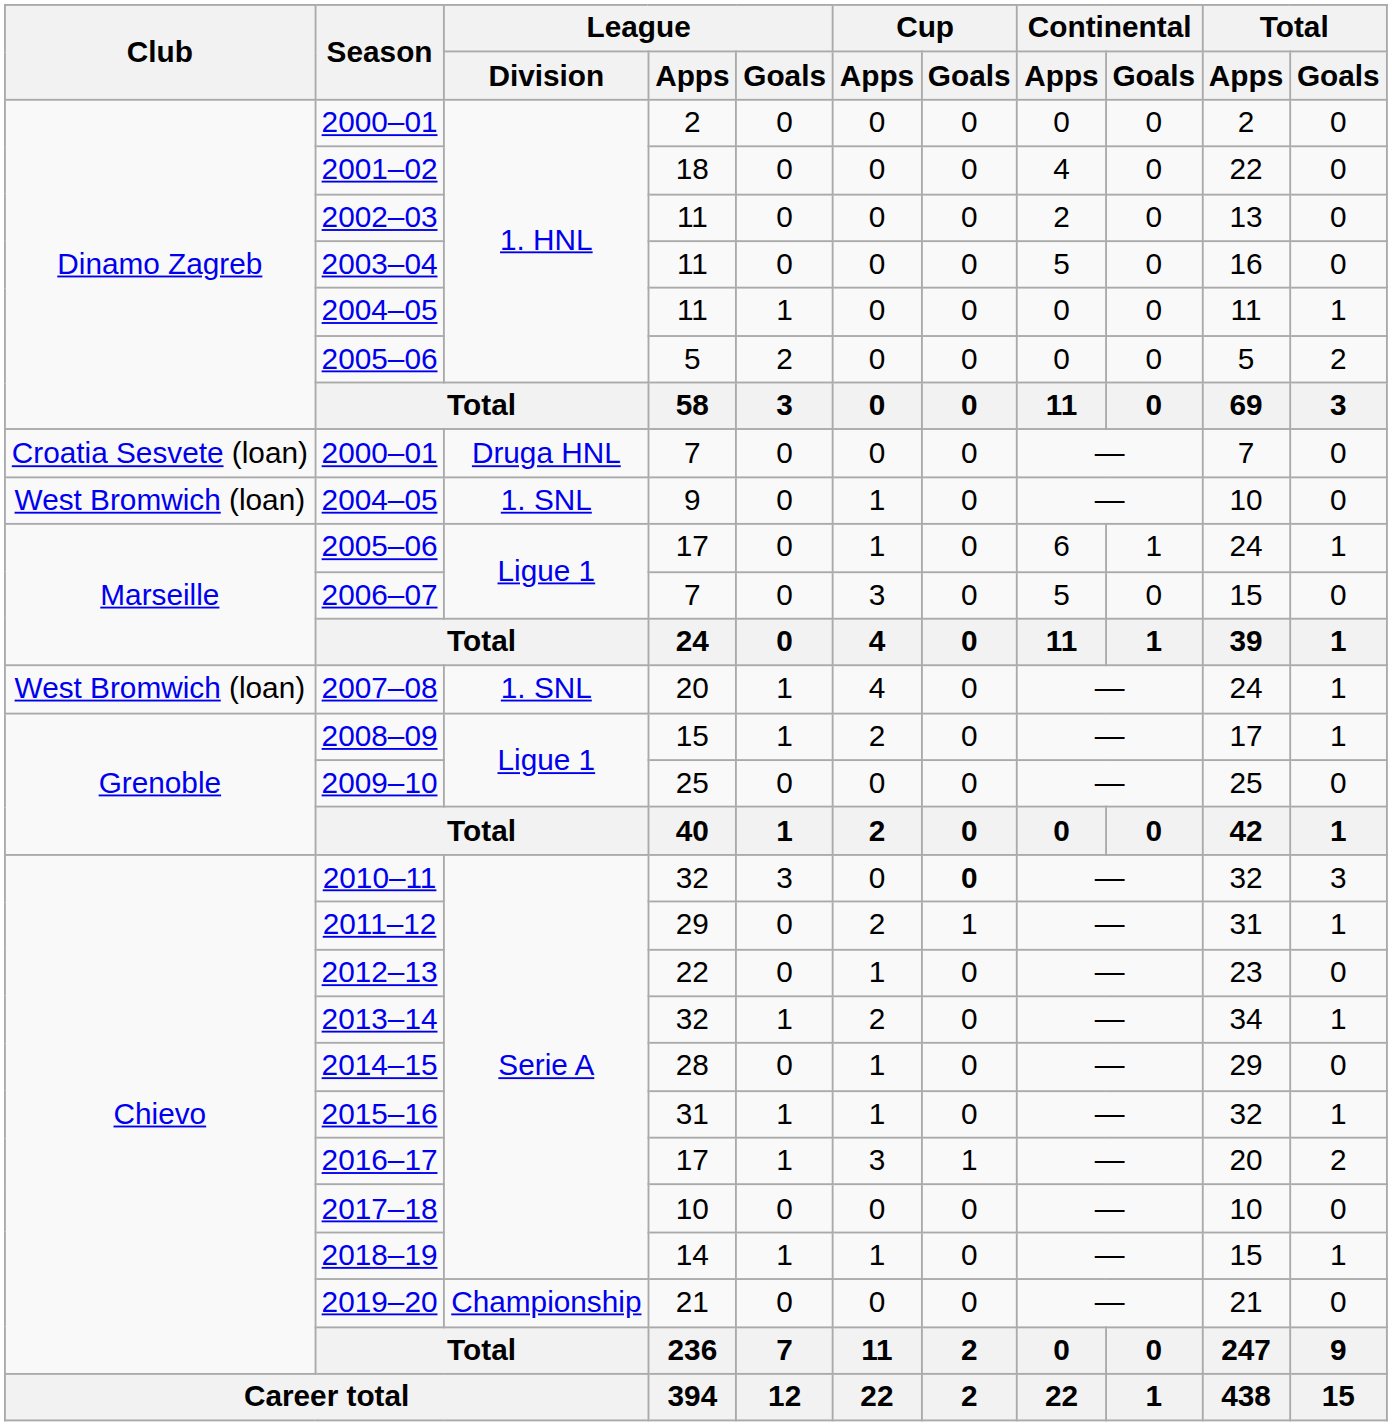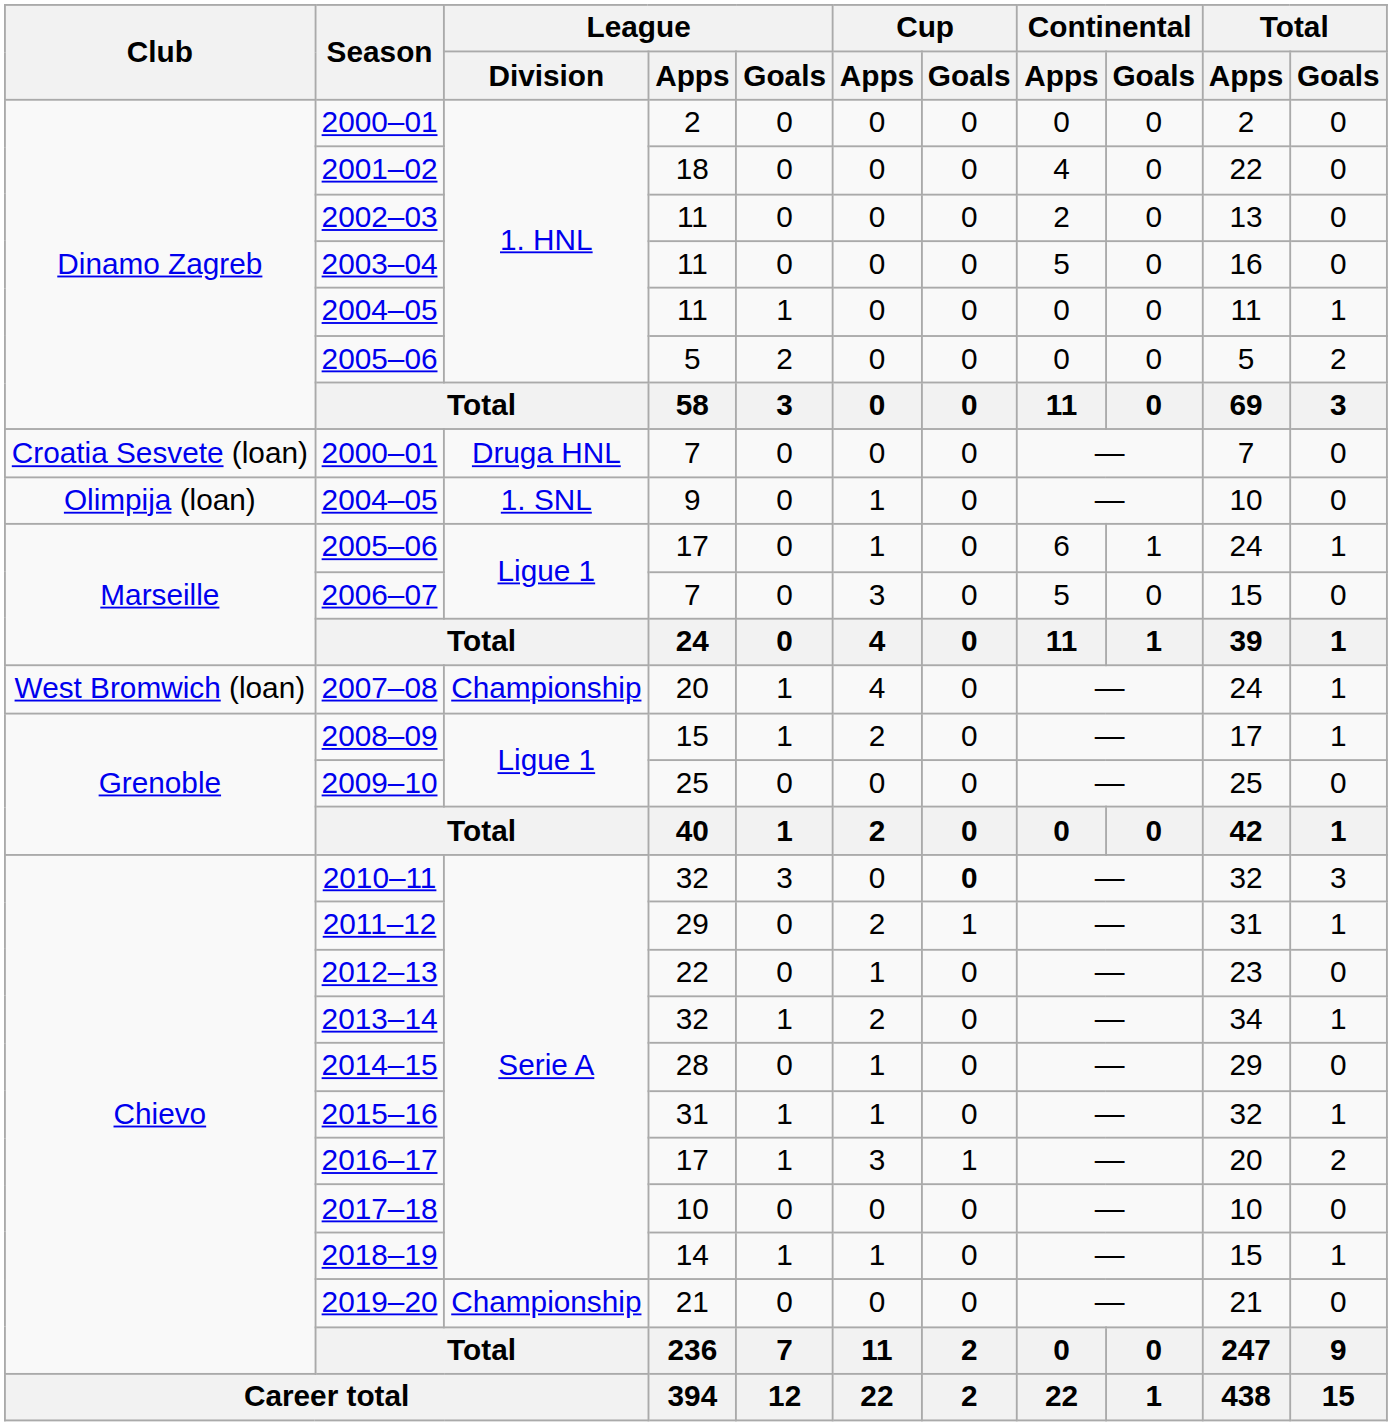 <table class="wikitable" style="text-align: center;">
 <tr>
 <th rowspan="2">Club</th>
 <th rowspan="2">Season</th>
 <th colspan="3">League</th>
 <th colspan="2">Cup</th>
 <th colspan="2">Continental</th>
 <th colspan="2">Total</th>
 </tr>
 <tr>
 <th>Division</th>
 <th>Apps</th>
 <th>Goals</th>
 <th>Apps</th>
 <th>Goals</th>
 <th>Apps</th>
 <th>Goals</th>
 <th>Apps</th>
 <th>Goals</th>
 </tr>
 <tr>
 <td rowspan="7"><a href='#'>Dinamo Zagreb</a></td>
 <td><a href='#'>2000–01</a></td>
 <td rowspan="6"><a href='#'>1. HNL</a></td>
 <td>2</td>
 <td>0</td>
 <td>0</td>
 <td>0</td>
 <td>0</td>
 <td>0</td>
 <td>2</td>
 <td>0</td>
 </tr>
 <tr>
 <td><a href='#'>2001–02</a></td>
 <td>18</td>
 <td>0</td>
 <td>0</td>
 <td>0</td>
 <td>4</td>
 <td>0</td>
 <td>22</td>
 <td>0</td>
 </tr>
 <tr>
 <td><a href='#'>2002–03</a></td>
 <td>11</td>
 <td>0</td>
 <td>0</td>
 <td>0</td>
 <td>2</td>
 <td>0</td>
 <td>13</td>
 <td>0</td>
 </tr>
 <tr>
 <td><a href='#'>2003–04</a></td>
 <td>11</td>
 <td>0</td>
 <td>0</td>
 <td>0</td>
 <td>5</td>
 <td>0</td>
 <td>16</td>
 <td>0</td>
 </tr>
 <tr>
 <td><a href='#'>2004–05</a></td>
 <td>11</td>
 <td>1</td>
 <td>0</td>
 <td>0</td>
 <td>0</td>
 <td>0</td>
 <td>11</td>
 <td>1</td>
 </tr>
 <tr>
 <td><a href='#'>2005–06</a></td>
 <td>5</td>
 <td>2</td>
 <td>0</td>
 <td>0</td>
 <td>0</td>
 <td>0</td>
 <td>5</td>
 <td>2</td>
 </tr>
 <tr>
 <th colspan="2">Total</th>
 <th>58</th>
 <th>3</th>
 <th>0</th>
 <th>0</th>
 <th>11</th>
 <th>0</th>
 <th>69</th>
 <th>3</th>
 </tr>
 <tr>
 <td><a href='#'>Croatia Sesvete</a> (loan)</td>
 <td><a href='#'>2000–01</a></td>
 <td><a href='#'>Druga HNL</a></td>
 <td>7</td>
 <td>0</td>
 <td>0</td>
 <td>0</td>
 <td colspan="2">—</td>
 <td>7</td>
 <td>0</td>
 </tr>
 <tr>
-<td><a href='#'>West Bromwich</a> (loan)</td>
+<td><a href='#'>Olimpija</a> (loan)</td>
 <td><a href='#'>2004–05</a></td>
 <td><a href='#'>1. SNL</a></td>
 <td>9</td>
 <td>0</td>
 <td>1</td>
 <td>0</td>
 <td colspan="2">—</td>
 <td>10</td>
 <td>0</td>
 </tr>
 <tr>
 <td rowspan="3"><a href='#'>Marseille</a></td>
 <td><a href='#'>2005–06</a></td>
 <td rowspan="2"><a href='#'>Ligue 1</a></td>
 <td>17</td>
 <td>0</td>
 <td>1</td>
 <td>0</td>
 <td>6</td>
 <td>1</td>
 <td>24</td>
 <td>1</td>
 </tr>
 <tr>
 <td><a href='#'>2006–07</a></td>
 <td>7</td>
 <td>0</td>
 <td>3</td>
 <td>0</td>
 <td>5</td>
 <td>0</td>
 <td>15</td>
 <td>0</td>
 </tr>
 <tr>
 <th colspan="2">Total</th>
 <th>24</th>
 <th>0</th>
 <th>4</th>
 <th>0</th>
 <th>11</th>
 <th>1</th>
 <th>39</th>
 <th>1</th>
 </tr>
 <tr>
 <td><a href='#'>West Bromwich</a> (loan)</td>
 <td><a href='#'>2007–08</a></td>
-<td><a href='#'>1. SNL</a></td>
+<td><a href='#'>Championship</a></td>
 <td>20</td>
 <td>1</td>
 <td>4</td>
 <td>0</td>
 <td colspan="2">—</td>
 <td>24</td>
 <td>1</td>
 </tr>
 <tr>
 <td rowspan="3"><a href='#'>Grenoble</a></td>
 <td><a href='#'>2008–09</a></td>
 <td rowspan="2"><a href='#'>Ligue 1</a></td>
 <td>15</td>
 <td>1</td>
 <td>2</td>
 <td>0</td>
 <td colspan="2">—</td>
 <td>17</td>
 <td>1</td>
 </tr>
 <tr>
 <td><a href='#'>2009–10</a></td>
 <td>25</td>
 <td>0</td>
 <td>0</td>
 <td>0</td>
 <td colspan="2">—</td>
 <td>25</td>
 <td>0</td>
 </tr>
 <tr>
 <th colspan="2">Total</th>
 <th>40</th>
 <th>1</th>
 <th>2</th>
 <th>0</th>
 <th>0</th>
 <th>0</th>
 <th>42</th>
 <th>1</th>
 </tr>
 <tr>
 <td rowspan="11"><a href='#'>Chievo</a></td>
 <td><a href='#'>2010–11</a></td>
 <td rowspan="9"><a href='#'>Serie A</a></td>
 <td>32</td>
 <td>3</td>
 <td>0</td>
 <td><strong>0</strong></td>
 <td colspan="2">—</td>
 <td>32</td>
 <td>3</td>
 </tr>
 <tr>
 <td><a href='#'>2011–12</a></td>
 <td>29</td>
 <td>0</td>
 <td>2</td>
 <td>1</td>
 <td colspan="2">—</td>
 <td>31</td>
 <td>1</td>
 </tr>
 <tr>
 <td><a href='#'>2012–13</a></td>
 <td>22</td>
 <td>0</td>
 <td>1</td>
 <td>0</td>
 <td colspan="2">—</td>
 <td>23</td>
 <td>0</td>
 </tr>
 <tr>
 <td><a href='#'>2013–14</a></td>
 <td>32</td>
 <td>1</td>
 <td>2</td>
 <td>0</td>
 <td colspan="2">—</td>
 <td>34</td>
 <td>1</td>
 </tr>
 <tr>
 <td><a href='#'>2014–15</a></td>
 <td>28</td>
 <td>0</td>
 <td>1</td>
 <td>0</td>
 <td colspan="2">—</td>
 <td>29</td>
 <td>0</td>
 </tr>
 <tr>
 <td><a href='#'>2015–16</a></td>
 <td>31</td>
 <td>1</td>
 <td>1</td>
 <td>0</td>
 <td colspan="2">—</td>
 <td>32</td>
 <td>1</td>
 </tr>
 <tr>
 <td><a href='#'>2016–17</a></td>
 <td>17</td>
 <td>1</td>
 <td>3</td>
 <td>1</td>
 <td colspan="2">—</td>
 <td>20</td>
 <td>2</td>
 </tr>
 <tr>
 <td><a href='#'>2017–18</a></td>
 <td>10</td>
 <td>0</td>
 <td>0</td>
 <td>0</td>
 <td colspan="2">—</td>
 <td>10</td>
 <td>0</td>
 </tr>
 <tr>
 <td><a href='#'>2018–19</a></td>
 <td>14</td>
 <td>1</td>
 <td>1</td>
 <td>0</td>
 <td colspan="2">—</td>
 <td>15</td>
 <td>1</td>
 </tr>
 <tr>
 <td><a href='#'>2019–20</a></td>
 <td><a href='#'>Championship</a></td>
 <td>21</td>
 <td>0</td>
 <td>0</td>
 <td>0</td>
 <td colspan="2">—</td>
 <td>21</td>
 <td>0</td>
 </tr>
 <tr>
 <th colspan="2">Total</th>
 <th>236</th>
 <th>7</th>
 <th>11</th>
 <th>2</th>
 <th>0</th>
 <th>0</th>
 <th>247</th>
 <th>9</th>
 </tr>
 <tr>
 <th colspan="3">Career total</th>
 <th>394</th>
 <th>12</th>
 <th>22</th>
 <th>2</th>
 <th>22</th>
 <th>1</th>
 <th>438</th>
 <th>15</th>
 </tr>
 </table>
